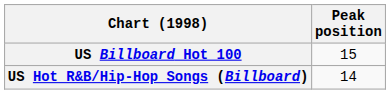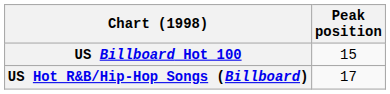 <table class="wikitable sortable plainrowheaders"style="text-align:center">
 <tr>
 <th scope="col">Chart (1998)</th>
 <th scope="col">Peak<br>position</th>
 </tr>
 <tr>
 <th scope="row">US <a href='#'><em>Billboard</em> Hot 100</a></th>
 <td>15</td>
 </tr>
 <tr>
 <th scope="row">US <a href='#'>Hot R&B/Hip-Hop Songs</a> (<em><a href='#'>Billboard</a></em>)</th>
-<td>14</td>
+<td>17</td>
 </tr>
 </table>
